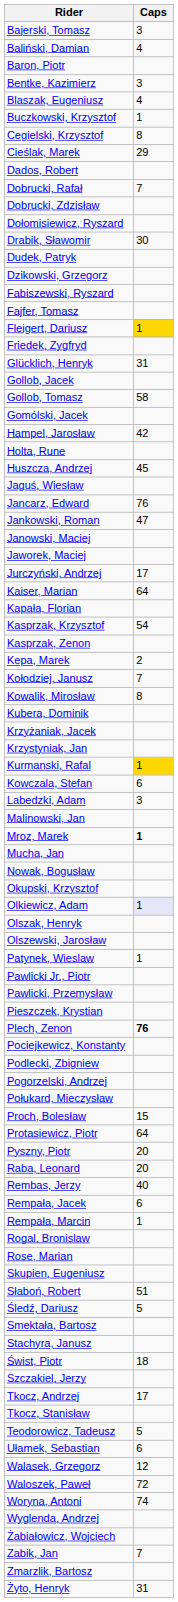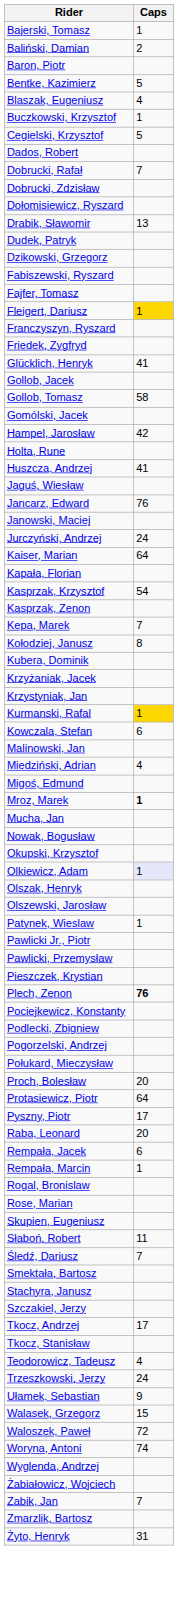 <table class="sortable wikitable">
 <tr>
 <th width="180">Rider</th>
 <th width="50">Caps</th>
 </tr>
 <tr>
 <td><a href='#'>Bajerski, Tomasz</a></td>
-<td>3</td>
+<td>1</td>
 </tr>
 <tr>
 <td><a href='#'>Baliński, Damian</a></td>
-<td>4</td>
+<td>2</td>
 </tr>
 <tr>
 <td><a href='#'>Baron, Piotr</a></td>
 <td></td>
 </tr>
 <tr>
 <td><a href='#'>Bentke, Kazimierz</a></td>
-<td>3</td>
+<td>5</td>
 </tr>
 <tr>
 <td><a href='#'>Blaszak, Eugeniusz</a></td>
 <td>4</td>
 </tr>
 <tr>
 <td><a href='#'>Buczkowski, Krzysztof</a></td>
 <td>1</td>
 </tr>
 <tr>
 <td><a href='#'>Cegielski, Krzysztof</a></td>
-<td>8</td>
-</tr>
-<tr>
-<td><a href='#'>Cieślak, Marek</a></td>
-<td>29</td>
+<td>5</td>
 </tr>
 <tr>
 <td><a href='#'>Dados, Robert</a></td>
 <td></td>
 </tr>
 <tr>
 <td><a href='#'>Dobrucki, Rafał</a></td>
 <td>7</td>
 </tr>
 <tr>
 <td><a href='#'>Dobrucki, Zdzisław</a></td>
 <td></td>
 </tr>
 <tr>
 <td><a href='#'>Dołomisiewicz, Ryszard</a></td>
 <td></td>
 </tr>
 <tr>
 <td><a href='#'>Drabik, Sławomir</a></td>
-<td>30</td>
+<td>13</td>
 </tr>
 <tr>
 <td><a href='#'>Dudek, Patryk</a></td>
 <td></td>
 </tr>
 <tr>
 <td><a href='#'>Dzikowski, Grzegorz</a></td>
 <td></td>
 </tr>
 <tr>
 <td><a href='#'>Fabiszewski, Ryszard</a></td>
 <td></td>
 </tr>
 <tr>
 <td><a href='#'>Fajfer, Tomasz</a></td>
 <td></td>
 </tr>
 <tr>
 <td><a href='#'>Fleigert, Dariusz</a></td>
 <td style="background: gold;">1</td>
 </tr>
 <tr>
+<td><a href='#'>Franczyszyn, Ryszard</a></td>
+<td></td>
+</tr>
+<tr>
 <td><a href='#'>Friedek, Zygfryd</a></td>
 <td></td>
 </tr>
 <tr>
 <td><a href='#'>Glücklich, Henryk</a></td>
-<td>31</td>
+<td>41</td>
 </tr>
 <tr>
 <td><a href='#'>Gollob, Jacek</a></td>
 <td></td>
 </tr>
 <tr>
 <td><a href='#'>Gollob, Tomasz</a></td>
 <td>58</td>
 </tr>
 <tr>
 <td><a href='#'>Gomólski, Jacek</a></td>
 <td></td>
 </tr>
 <tr>
 <td><a href='#'>Hampel, Jarosław</a></td>
 <td>42</td>
 </tr>
 <tr>
 <td><a href='#'>Holta, Rune</a></td>
 <td></td>
 </tr>
 <tr>
 <td><a href='#'>Huszcza, Andrzej</a></td>
-<td>45</td>
+<td>41</td>
 </tr>
 <tr>
 <td><a href='#'>Jaguś, Wiesław</a></td>
 <td></td>
 </tr>
 <tr>
 <td><a href='#'>Jancarz, Edward</a></td>
 <td>76</td>
 </tr>
 <tr>
-<td><a href='#'>Jankowski, Roman</a></td>
-<td>47</td>
-</tr>
-<tr>
 <td><a href='#'>Janowski, Maciej</a></td>
 <td></td>
 </tr>
 <tr>
-<td><a href='#'>Jaworek, Maciej</a></td>
-<td></td>
-</tr>
-<tr>
 <td><a href='#'>Jurczyński, Andrzej</a></td>
-<td>17</td>
+<td>24</td>
 </tr>
 <tr>
 <td><a href='#'>Kaiser, Marian</a></td>
 <td>64</td>
 </tr>
 <tr>
 <td><a href='#'>Kapała, Florian</a></td>
 <td></td>
 </tr>
 <tr>
 <td><a href='#'>Kasprzak, Krzysztof</a></td>
 <td>54</td>
 </tr>
 <tr>
 <td><a href='#'>Kasprzak, Zenon</a></td>
 <td></td>
 </tr>
 <tr>
 <td><a href='#'>Kepa, Marek</a></td>
-<td>2</td>
+<td>7</td>
 </tr>
 <tr>
 <td><a href='#'>Kołodziej, Janusz</a></td>
-<td>7</td>
-</tr>
-<tr>
-<td><a href='#'>Kowalik, Mirosław</a></td>
 <td>8</td>
 </tr>
 <tr>
 <td><a href='#'>Kubera, Dominik</a></td>
 <td></td>
 </tr>
 <tr>
 <td><a href='#'>Krzyżaniak, Jacek</a></td>
 <td></td>
 </tr>
 <tr>
 <td><a href='#'>Krzystyniak, Jan</a></td>
 <td></td>
 </tr>
 <tr>
 <td><a href='#'>Kurmanski, Rafal</a></td>
 <td style="background: gold;">1</td>
 </tr>
 <tr>
 <td><a href='#'>Kowczala, Stefan</a></td>
 <td>6</td>
 </tr>
 <tr>
-<td><a href='#'>Labedzki, Adam</a></td>
-<td>3</td>
+<td><a href='#'>Malinowski, Jan</a></td>
+<td></td>
 </tr>
 <tr>
-<td><a href='#'>Malinowski, Jan</a></td>
+<td><a href='#'>Miedziński, Adrian</a></td>
+<td>4</td>
+</tr>
+<tr>
+<td><a href='#'>Migoś, Edmund</a></td>
 <td></td>
 </tr>
 <tr>
 <td><a href='#'>Mroz, Marek</a></td>
 <td><strong>1</strong></td>
 </tr>
 <tr>
 <td><a href='#'>Mucha, Jan</a></td>
 <td></td>
 </tr>
 <tr>
 <td><a href='#'>Nowak, Bogusław</a></td>
 <td></td>
 </tr>
 <tr>
 <td><a href='#'>Okupski, Krzysztof</a></td>
 <td></td>
 </tr>
 <tr>
 <td><a href='#'>Olkiewicz, Adam</a></td>
 <td style="background: lavender;">1</td>
 </tr>
 <tr>
 <td><a href='#'>Olszak, Henryk</a></td>
 <td></td>
 </tr>
 <tr>
 <td><a href='#'>Olszewski, Jarosław</a></td>
 <td></td>
 </tr>
 <tr>
 <td><a href='#'>Patynek, Wieslaw</a></td>
 <td>1</td>
 </tr>
 <tr>
 <td><a href='#'>Pawlicki Jr., Piotr</a></td>
 <td></td>
 </tr>
 <tr>
 <td><a href='#'>Pawlicki, Przemysław</a></td>
 <td></td>
 </tr>
 <tr>
 <td><a href='#'>Pieszczek, Krystian</a></td>
 <td></td>
 </tr>
 <tr>
 <td><a href='#'>Plech, Zenon</a></td>
 <td><strong>76</strong></td>
 </tr>
 <tr>
 <td><a href='#'>Pociejkewicz, Konstanty</a></td>
 <td></td>
 </tr>
 <tr>
 <td><a href='#'>Podlecki, Zbigniew</a></td>
 <td></td>
 </tr>
 <tr>
 <td><a href='#'>Pogorzelski, Andrzej</a></td>
 <td></td>
 </tr>
 <tr>
 <td><a href='#'>Połukard, Mieczysław</a></td>
 <td></td>
 </tr>
 <tr>
 <td><a href='#'>Proch, Bolesław</a></td>
-<td>15</td>
+<td>20</td>
 </tr>
 <tr>
 <td><a href='#'>Protasiewicz, Piotr</a></td>
 <td>64</td>
 </tr>
 <tr>
 <td><a href='#'>Pyszny, Piotr</a></td>
-<td>20</td>
+<td>17</td>
 </tr>
 <tr>
 <td><a href='#'>Raba, Leonard</a></td>
 <td>20</td>
-</tr>
-<tr>
-<td><a href='#'>Rembas, Jerzy</a></td>
-<td>40</td>
 </tr>
 <tr>
 <td><a href='#'>Rempała, Jacek</a></td>
 <td>6</td>
 </tr>
 <tr>
 <td><a href='#'>Rempała, Marcin</a></td>
 <td>1</td>
 </tr>
 <tr>
 <td><a href='#'>Rogal, Bronislaw</a></td>
 <td></td>
 </tr>
 <tr>
 <td><a href='#'>Rose, Marian</a></td>
 <td></td>
 </tr>
 <tr>
 <td><a href='#'>Skupien, Eugeniusz</a></td>
 <td></td>
 </tr>
 <tr>
 <td><a href='#'>Słaboń, Robert</a></td>
-<td>51</td>
+<td>11</td>
 </tr>
 <tr>
 <td><a href='#'>Śledź, Dariusz</a></td>
-<td>5</td>
+<td>7</td>
 </tr>
 <tr>
 <td><a href='#'>Smektała, Bartosz</a></td>
 <td></td>
 </tr>
 <tr>
 <td><a href='#'>Stachyra, Janusz</a></td>
 <td></td>
-</tr>
-<tr>
-<td><a href='#'>Świst, Piotr</a></td>
-<td>18</td>
 </tr>
 <tr>
 <td><a href='#'>Szczakiel, Jerzy</a></td>
 <td></td>
 </tr>
 <tr>
 <td><a href='#'>Tkocz, Andrzej</a></td>
 <td>17</td>
 </tr>
 <tr>
 <td><a href='#'>Tkocz, Stanisław</a></td>
 <td></td>
 </tr>
 <tr>
 <td><a href='#'>Teodorowicz, Tadeusz</a></td>
-<td>5</td>
+<td>4</td>
+</tr>
+<tr>
+<td><a href='#'>Trzeszkowski, Jerzy</a></td>
+<td>24</td>
 </tr>
 <tr>
 <td><a href='#'>Ułamek, Sebastian</a></td>
-<td>6</td>
+<td>9</td>
 </tr>
 <tr>
 <td><a href='#'>Walasek, Grzegorz</a></td>
-<td>12</td>
+<td>15</td>
 </tr>
 <tr>
 <td><a href='#'>Waloszek, Paweł</a></td>
 <td>72</td>
 </tr>
 <tr>
 <td><a href='#'>Woryna, Antoni</a></td>
 <td>74</td>
 </tr>
 <tr>
 <td><a href='#'>Wyglenda, Andrzej</a></td>
 <td></td>
 </tr>
 <tr>
 <td><a href='#'>Żabiałowicz, Wojciech</a></td>
 <td></td>
 </tr>
 <tr>
 <td><a href='#'>Zabik, Jan</a></td>
 <td>7</td>
 </tr>
 <tr>
 <td><a href='#'>Zmarzlik, Bartosz</a></td>
 <td></td>
 </tr>
 <tr>
 <td><a href='#'>Żyto, Henryk</a></td>
 <td>31</td>
 </tr>
 </table>
